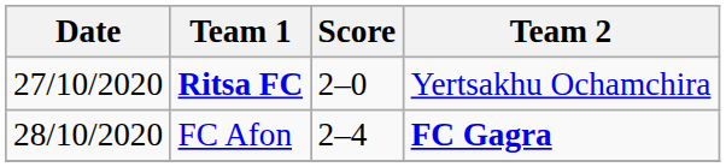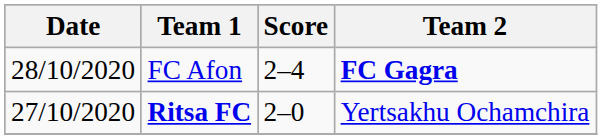 <table class="wikitable">
 <tr>
 <th>Date</th>
 <th>Team 1</th>
 <th>Score</th>
 <th>Team 2</th>
 </tr>
 <tr>
+<td>28/10/2020</td>
+<td><a href='#'>FC Afon</a></td>
+<td>2–4</td>
+<td><strong><a href='#'>FC Gagra</a></strong></td>
+</tr>
+<tr>
 <td>27/10/2020</td>
 <td><strong><a href='#'>Ritsa FC</a></strong></td>
 <td>2–0</td>
 <td><a href='#'>Yertsakhu Ochamchira</a></td>
 </tr>
 <tr>
-<td>28/10/2020</td>
-<td><a href='#'>FC Afon</a></td>
-<td>2–4</td>
-<td><strong><a href='#'>FC Gagra</a></strong></td>
-</tr>
-<tr>
 </tr>
 </table>
